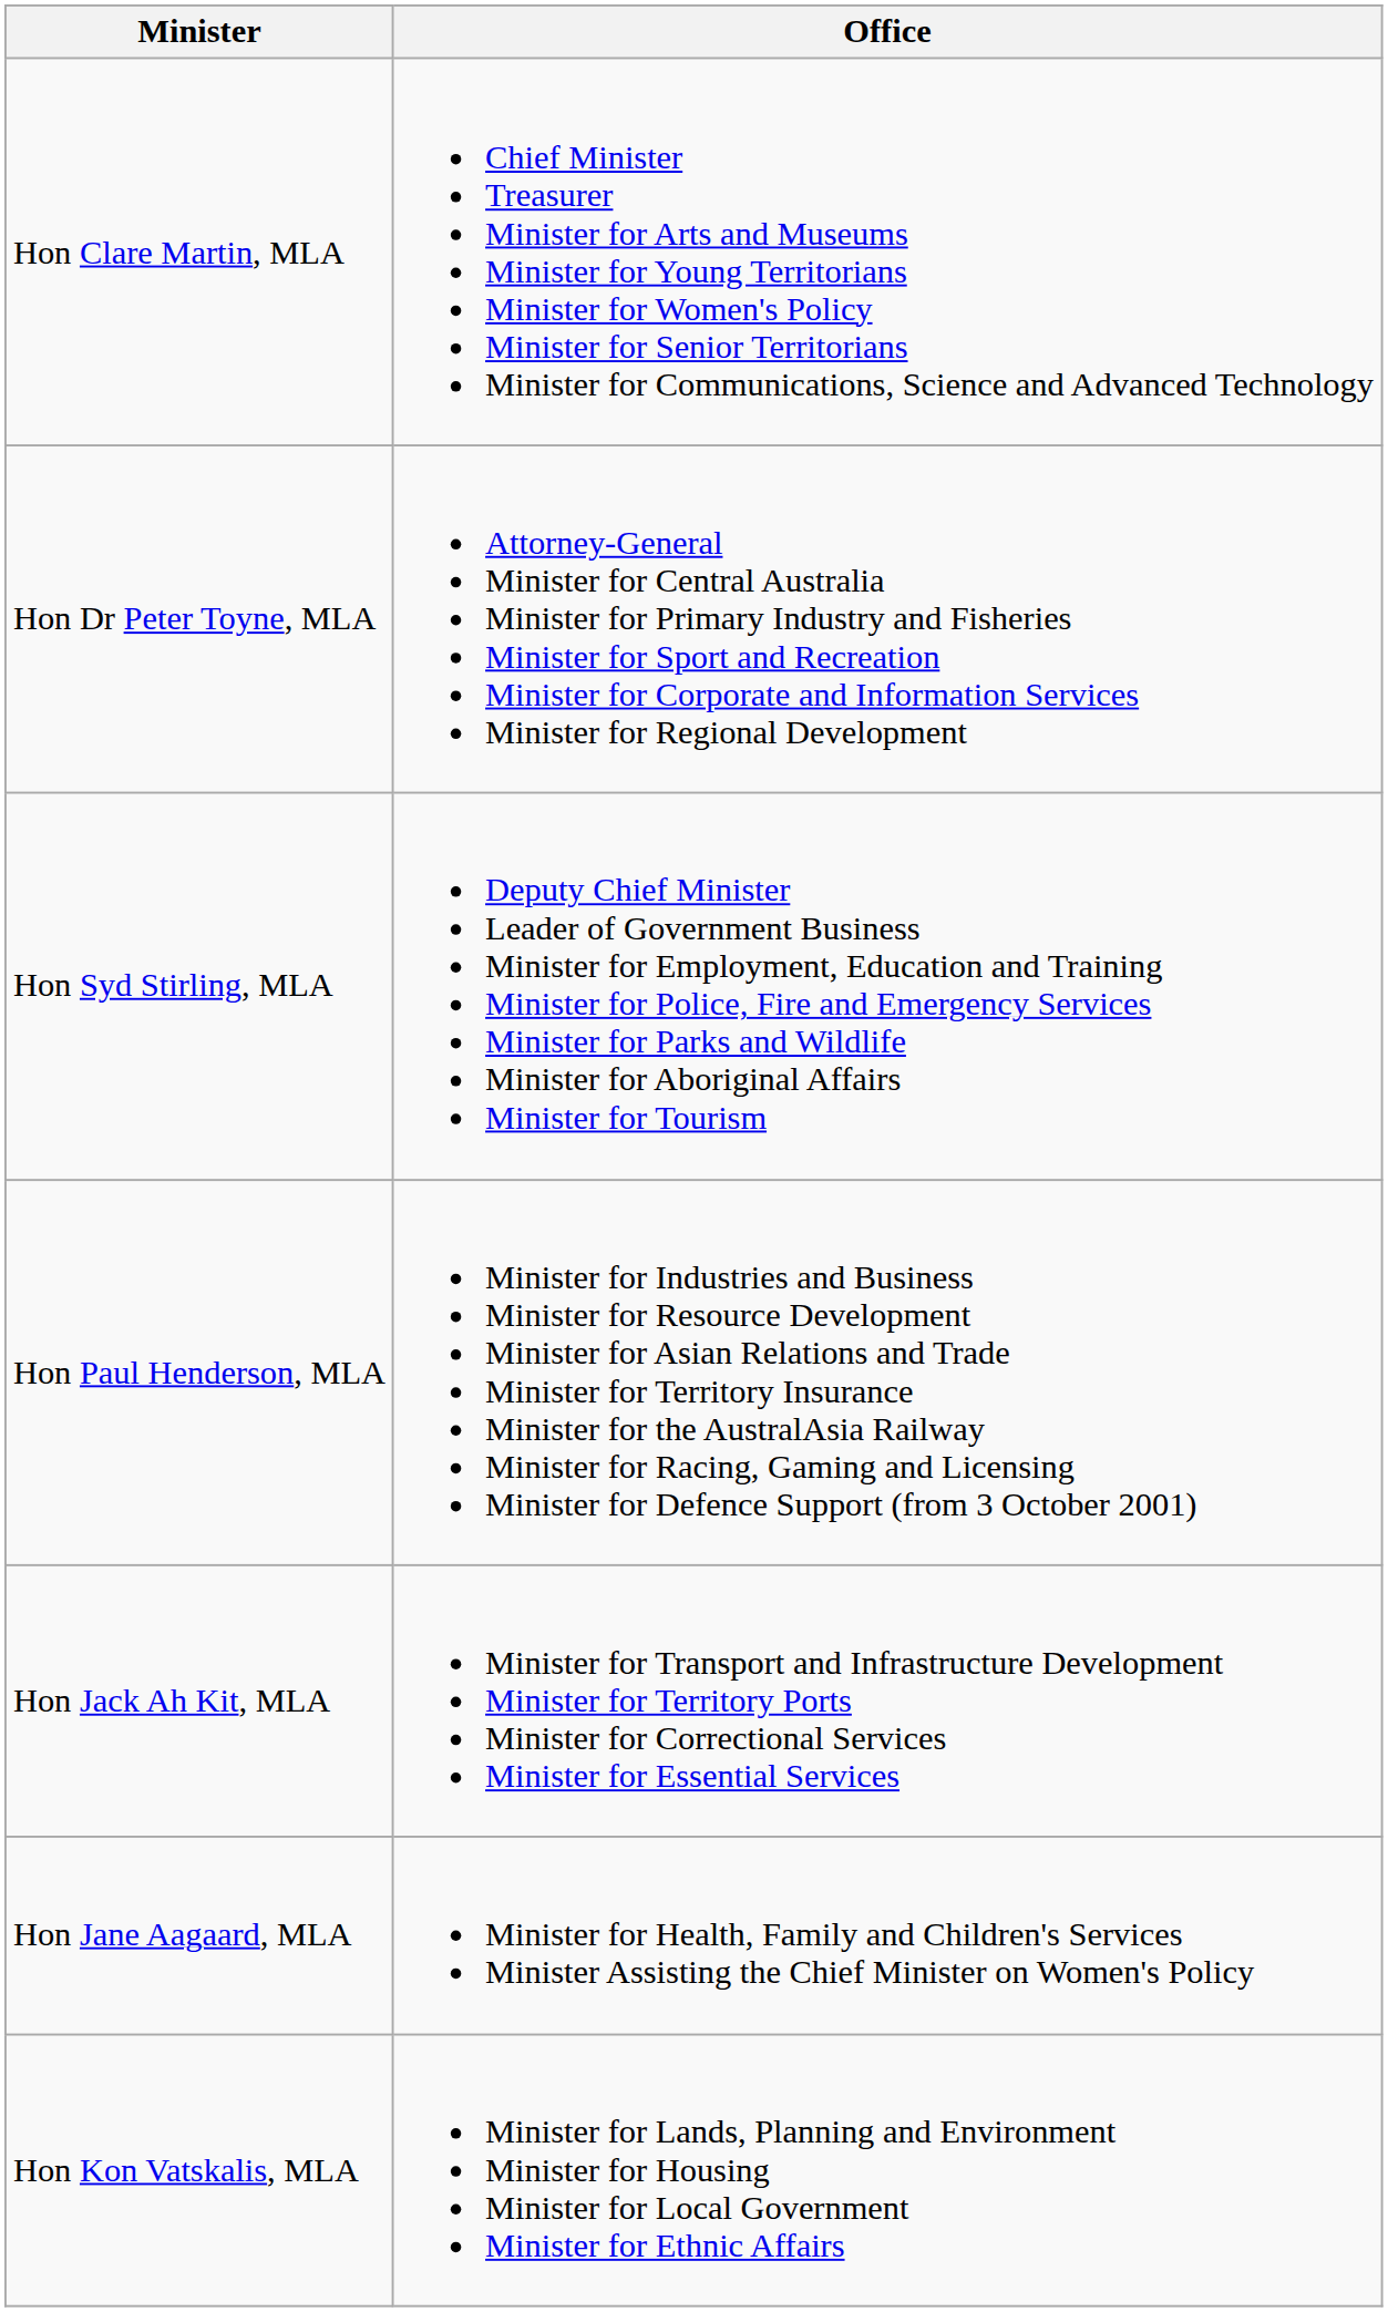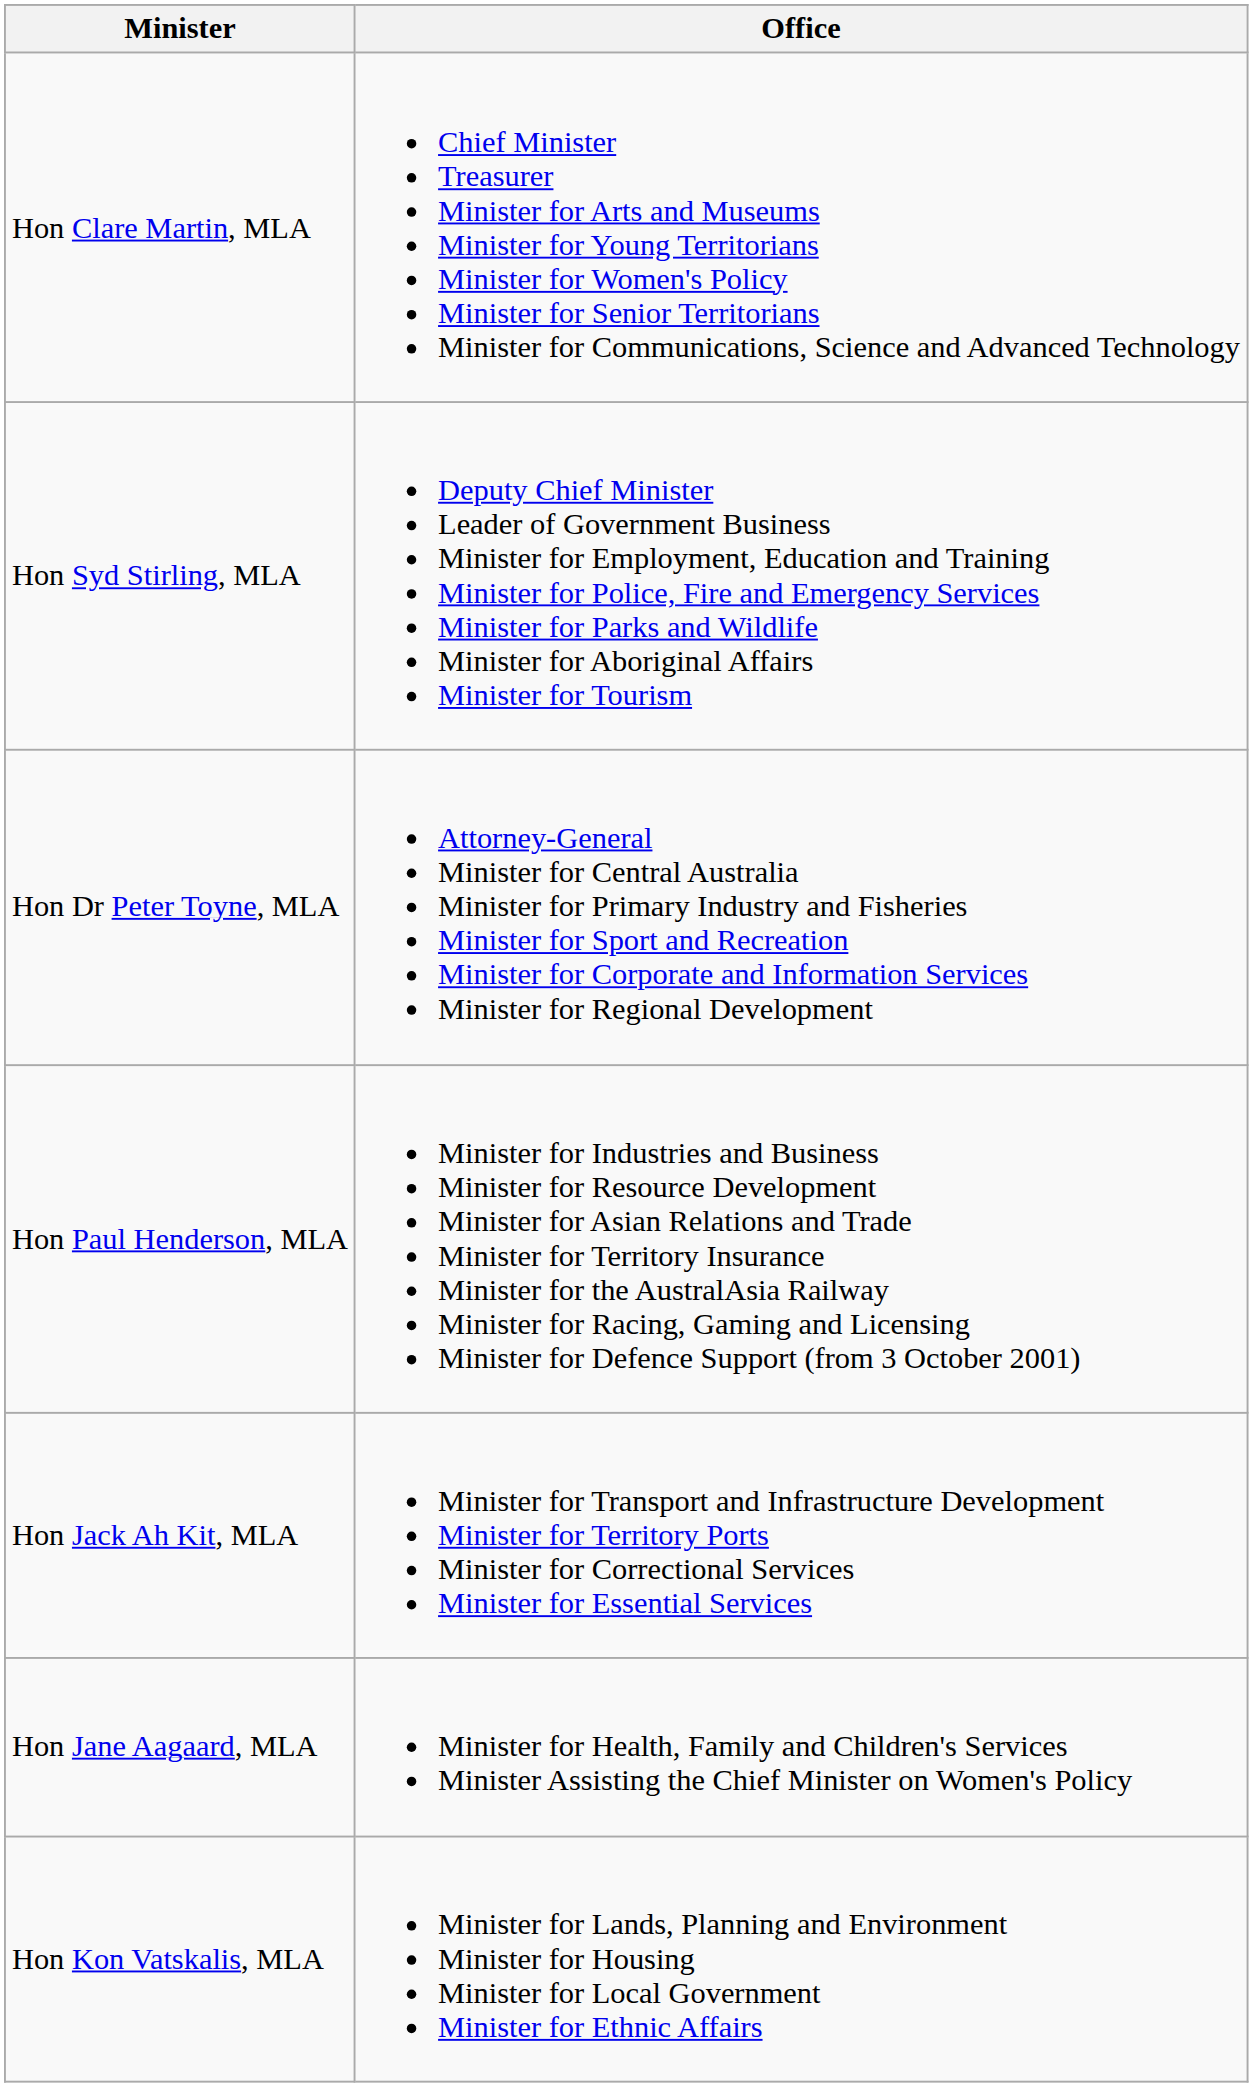 <table class="wikitable">
 <tr>
 <th>Minister</th>
 <th>Office</th>
 </tr>
 <tr>
 <td>Hon <a href='#'>Clare Martin</a>, MLA</td>
 <td><br><ul><li><a href='#'>Chief Minister</a></li><li><a href='#'>Treasurer</a></li><li><a href='#'>Minister for Arts and Museums</a></li><li><a href='#'>Minister for Young Territorians</a></li><li><a href='#'>Minister for Women's Policy</a></li><li><a href='#'>Minister for Senior Territorians</a></li><li>Minister for Communications, Science and Advanced Technology</li></ul></td>
 </tr>
 <tr>
+<td>Hon <a href='#'>Syd Stirling</a>, MLA</td>
+<td><br><ul><li><a href='#'>Deputy Chief Minister</a></li><li>Leader of Government Business</li><li>Minister for Employment, Education and Training</li><li><a href='#'>Minister for Police, Fire and Emergency Services</a></li><li><a href='#'>Minister for Parks and Wildlife</a></li><li>Minister for Aboriginal Affairs</li><li><a href='#'>Minister for Tourism</a></li></ul></td>
+</tr>
+<tr>
 <td>Hon Dr <a href='#'>Peter Toyne</a>, MLA</td>
 <td><br><ul><li><a href='#'>Attorney-General</a></li><li>Minister for Central Australia</li><li>Minister for Primary Industry and Fisheries</li><li><a href='#'>Minister for Sport and Recreation</a></li><li><a href='#'>Minister for Corporate and Information Services</a></li><li>Minister for Regional Development</li></ul></td>
-</tr>
-<tr>
-<td>Hon <a href='#'>Syd Stirling</a>, MLA</td>
-<td><br><ul><li><a href='#'>Deputy Chief Minister</a></li><li>Leader of Government Business</li><li>Minister for Employment, Education and Training</li><li><a href='#'>Minister for Police, Fire and Emergency Services</a></li><li><a href='#'>Minister for Parks and Wildlife</a></li><li>Minister for Aboriginal Affairs</li><li><a href='#'>Minister for Tourism</a></li></ul></td>
 </tr>
 <tr>
 <td>Hon <a href='#'>Paul Henderson</a>, MLA</td>
 <td><br><ul><li>Minister for Industries and Business</li><li>Minister for Resource Development</li><li>Minister for Asian Relations and Trade</li><li>Minister for Territory Insurance</li><li>Minister for the AustralAsia Railway</li><li>Minister for Racing, Gaming and Licensing</li><li>Minister for Defence Support (from 3 October 2001)</li></ul></td>
 </tr>
 <tr>
 <td>Hon <a href='#'>Jack Ah Kit</a>, MLA</td>
 <td><br><ul><li>Minister for Transport and Infrastructure Development</li><li><a href='#'>Minister for Territory Ports</a></li><li>Minister for Correctional Services</li><li><a href='#'>Minister for Essential Services</a></li></ul></td>
 </tr>
 <tr>
 <td>Hon <a href='#'>Jane Aagaard</a>, MLA</td>
 <td><br><ul><li>Minister for Health, Family and Children's Services</li><li>Minister Assisting the Chief Minister on Women's Policy</li></ul></td>
 </tr>
 <tr>
 <td>Hon <a href='#'>Kon Vatskalis</a>, MLA</td>
 <td><br><ul><li>Minister for Lands, Planning and Environment</li><li>Minister for Housing</li><li>Minister for Local Government</li><li><a href='#'>Minister for Ethnic Affairs</a></li></ul></td>
 </tr>
 </table>
